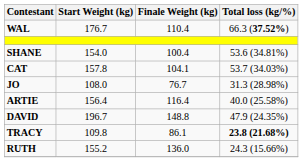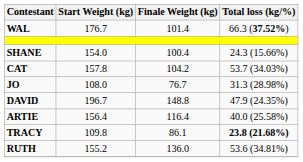 <table class="wikitable" style="text-align:center">
 <tr>
 <th>Contestant</th>
 <th>Start Weight (kg)</th>
 <th>Finale Weight (kg)</th>
 <th>Total loss (kg/%)</th>
 </tr>
 <tr>
 <td align="left"><strong>WAL</strong></td>
 <td>176.7</td>
-<td>110.4</td>
+<td>101.4</td>
 <td>66.3 (<strong>37.52%</strong>)</td>
 </tr>
 <tr>
 <td colspan=4 bgcolor="yellow" height="6"></td>
 </tr>
 <tr>
 <td align="left"><strong>SHANE</strong></td>
 <td>154.0</td>
 <td>100.4</td>
-<td>53.6 (34.81%)</td>
+<td>24.3 (15.66%)</td>
 </tr>
 <tr>
 <td align="left"><strong>CAT</strong></td>
 <td>157.8</td>
-<td>104.1</td>
+<td>104.2</td>
 <td>53.7 (34.03%)</td>
 </tr>
 <tr>
 <td align="left"><strong>JO</strong></td>
 <td>108.0</td>
 <td>76.7</td>
 <td>31.3 (28.98%)</td>
 </tr>
 <tr>
+<td align="left"><strong>DAVID</strong></td>
+<td>196.7</td>
+<td>148.8</td>
+<td>47.9 (24.35%)</td>
+</tr>
+<tr>
 <td align="left"><strong>ARTIE</strong></td>
 <td>156.4</td>
 <td>116.4</td>
 <td>40.0 (25.58%)</td>
-</tr>
-<tr>
-<td align="left"><strong>DAVID</strong></td>
-<td>196.7</td>
-<td>148.8</td>
-<td>47.9 (24.35%)</td>
 </tr>
 <tr>
 <td align="left"><strong>TRACY</strong></td>
 <td>109.8</td>
 <td>86.1</td>
 <td><strong>23.8 (21.68%)</strong></td>
 </tr>
 <tr>
 <td align="left"><strong>RUTH</strong></td>
 <td>155.2</td>
 <td>136.0</td>
-<td>24.3 (15.66%)</td>
+<td>53.6 (34.81%)</td>
 </tr>
 <tr>
 </tr>
 </table>
